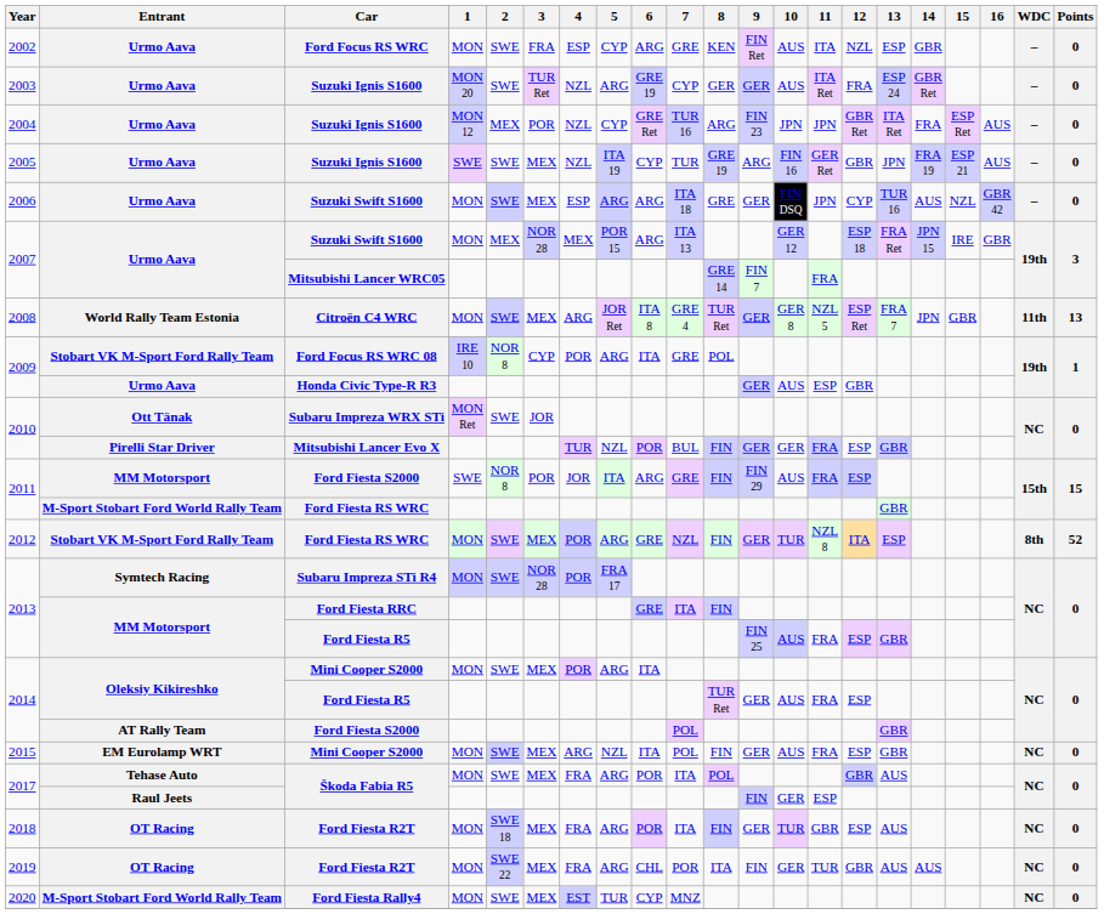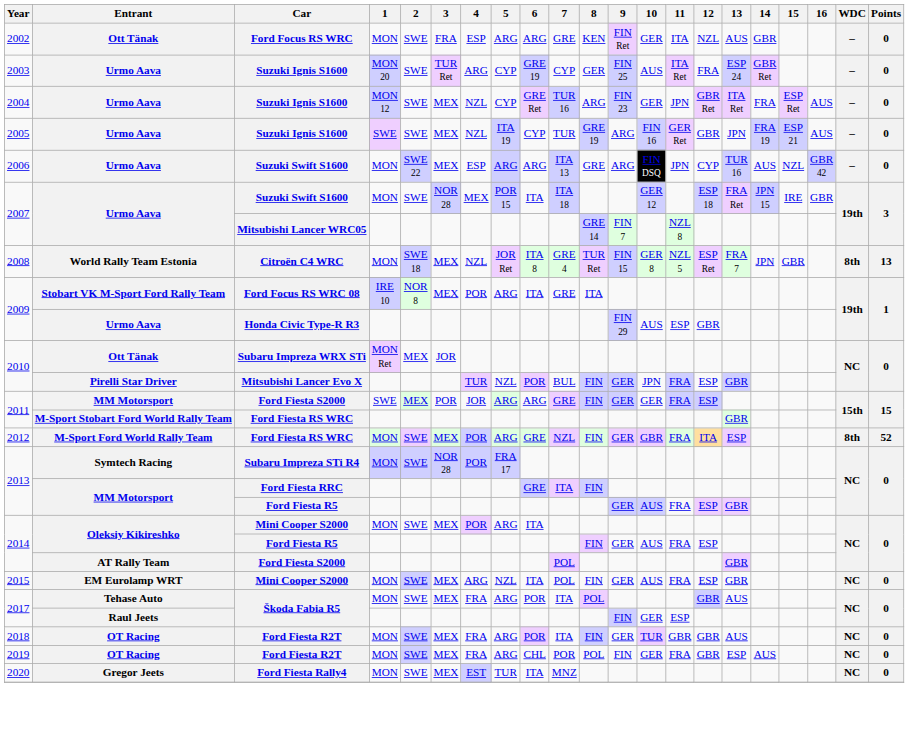 <table class="wikitable" border="1" style="text-align:center; font-size:90%;">
 <tr>
 <th>Year</th>
 <th>Entrant</th>
 <th>Car</th>
 <th>1</th>
 <th>2</th>
 <th>3</th>
 <th>4</th>
 <th>5</th>
 <th>6</th>
 <th>7</th>
 <th>8</th>
 <th>9</th>
 <th>10</th>
 <th>11</th>
 <th>12</th>
 <th>13</th>
 <th>14</th>
 <th>15</th>
 <th>16</th>
 <th>WDC</th>
 <th>Points</th>
 </tr>
 <tr>
 <td><a href='#'>2002</a></td>
-<th><a href='#'>Urmo Aava</a></th>
+<th><a href='#'>Ott Tänak</a></th>
 <th><a href='#'>Ford Focus RS WRC</a></th>
 <td><a href='#'>MON</a></td>
 <td><a href='#'>SWE</a></td>
 <td><a href='#'>FRA</a></td>
 <td><a href='#'>ESP</a></td>
-<td><a href='#'>CYP</a></td>
+<td><a href='#'>ARG</a></td>
 <td><a href='#'>ARG</a></td>
 <td><a href='#'>GRE</a></td>
 <td><a href='#'>KEN</a></td>
 <td style="background:#EFCFFF;"><a href='#'>FIN</a><br><small>Ret</small></td>
-<td><a href='#'>AUS</a></td>
+<td><a href='#'>GER</a></td>
 <td><a href='#'>ITA</a></td>
 <td><a href='#'>NZL</a></td>
-<td><a href='#'>ESP</a></td>
+<td><a href='#'>AUS</a></td>
 <td><a href='#'>GBR</a></td>
 <td></td>
 <td></td>
 <th>–</th>
 <th>0</th>
 </tr>
 <tr>
 <td><a href='#'>2003</a></td>
 <th><a href='#'>Urmo Aava</a></th>
 <th><a href='#'>Suzuki Ignis S1600</a></th>
 <td style="background:#CFCFFF;"><a href='#'>MON</a><br><small>20</small></td>
 <td><a href='#'>SWE</a></td>
 <td style="background:#EFCFFF;"><a href='#'>TUR</a><br><small>Ret</small></td>
-<td><a href='#'>NZL</a></td>
 <td><a href='#'>ARG</a></td>
+<td><a href='#'>CYP</a></td>
 <td style="background:#CFCFFF;"><a href='#'>GRE</a><br><small>19</small></td>
 <td><a href='#'>CYP</a></td>
 <td><a href='#'>GER</a></td>
-<td style="background:#CFCFFF;"><a href='#'>GER</a><br></td>
+<td style="background:#CFCFFF;"><a href='#'>FIN</a><br><small>25</small></td>
 <td><a href='#'>AUS</a></td>
 <td style="background:#EFCFFF;"><a href='#'>ITA</a><br><small>Ret</small></td>
 <td><a href='#'>FRA</a></td>
 <td style="background:#CFCFFF;"><a href='#'>ESP</a><br><small>24</small></td>
 <td style="background:#EFCFFF;"><a href='#'>GBR</a><br><small>Ret</small></td>
 <td></td>
 <td></td>
 <th>–</th>
 <th>0</th>
 </tr>
 <tr>
 <td><a href='#'>2004</a></td>
 <th><a href='#'>Urmo Aava</a></th>
 <th><a href='#'>Suzuki Ignis S1600</a></th>
 <td style="background:#CFCFFF;"><a href='#'>MON</a><br><small>12</small></td>
+<td><a href='#'>SWE</a></td>
 <td><a href='#'>MEX</a></td>
-<td><a href='#'>POR</a></td>
 <td><a href='#'>NZL</a></td>
 <td><a href='#'>CYP</a></td>
 <td style="background:#EFCFFF;"><a href='#'>GRE</a><br><small>Ret</small></td>
 <td style="background:#CFCFFF;"><a href='#'>TUR</a><br><small>16</small></td>
 <td><a href='#'>ARG</a></td>
 <td style="background:#CFCFFF;"><a href='#'>FIN</a><br><small>23</small></td>
-<td><a href='#'>JPN</a></td>
+<td><a href='#'>GER</a></td>
 <td><a href='#'>JPN</a></td>
 <td style="background:#EFCFFF;"><a href='#'>GBR</a><br><small>Ret</small></td>
 <td style="background:#EFCFFF;"><a href='#'>ITA</a><br><small>Ret</small></td>
 <td><a href='#'>FRA</a></td>
 <td style="background:#EFCFFF;"><a href='#'>ESP</a><br><small>Ret</small></td>
 <td><a href='#'>AUS</a></td>
 <th>–</th>
 <th>0</th>
 </tr>
 <tr>
 <td><a href='#'>2005</a></td>
 <th><a href='#'>Urmo Aava</a></th>
 <th><a href='#'>Suzuki Ignis S1600</a></th>
 <td style="background:#EFCFFF;"><a href='#'>SWE</a><br></td>
 <td><a href='#'>SWE</a></td>
 <td><a href='#'>MEX</a></td>
 <td><a href='#'>NZL</a></td>
 <td style="background:#CFCFFF;"><a href='#'>ITA</a><br><small>19</small></td>
 <td><a href='#'>CYP</a></td>
 <td><a href='#'>TUR</a></td>
 <td style="background:#CFCFFF;"><a href='#'>GRE</a><br><small>19</small></td>
 <td><a href='#'>ARG</a></td>
 <td style="background:#CFCFFF;"><a href='#'>FIN</a><br><small>16</small></td>
 <td style="background:#EFCFFF;"><a href='#'>GER</a><br><small>Ret</small></td>
 <td><a href='#'>GBR</a></td>
 <td><a href='#'>JPN</a></td>
 <td style="background:#CFCFFF;"><a href='#'>FRA</a><br><small>19</small></td>
 <td style="background:#CFCFFF;"><a href='#'>ESP</a><br><small>21</small></td>
 <td><a href='#'>AUS</a></td>
 <th>–</th>
 <th>0</th>
 </tr>
 <tr>
 <td><a href='#'>2006</a></td>
 <th><a href='#'>Urmo Aava</a></th>
 <th><a href='#'>Suzuki Swift S1600</a></th>
 <td><a href='#'>MON</a></td>
-<td style="background:#CFCFFF;"><a href='#'>SWE</a><br></td>
+<td style="background:#CFCFFF;"><a href='#'>SWE</a><br><small>22</small></td>
 <td><a href='#'>MEX</a></td>
 <td><a href='#'>ESP</a></td>
 <td style="background:#CFCFFF;"><a href='#'>ARG</a><br></td>
 <td><a href='#'>ARG</a></td>
-<td style="background:#CFCFFF;"><a href='#'>ITA</a><br><small>18</small></td>
+<td style="background:#CFCFFF;"><a href='#'>ITA</a><br><small>13</small></td>
 <td><a href='#'>GRE</a></td>
-<td><a href='#'>GER</a></td>
+<td><a href='#'>ARG</a></td>
 <td style="background:#000000; color:#ffffff"><a href='#'><span>FIN</span></a><br><small>DSQ</small></td>
 <td><a href='#'>JPN</a></td>
 <td><a href='#'>CYP</a></td>
 <td style="background:#CFCFFF;"><a href='#'>TUR</a><br><small>16</small></td>
 <td><a href='#'>AUS</a></td>
 <td><a href='#'>NZL</a></td>
 <td style="background:#CFCFFF;"><a href='#'>GBR</a><br><small>42</small></td>
 <th>–</th>
 <th>0</th>
 </tr>
 <tr>
 <td rowspan=2><a href='#'>2007</a></td>
 <th rowspan=2><a href='#'>Urmo Aava</a></th>
 <th><a href='#'>Suzuki Swift S1600</a></th>
 <td><a href='#'>MON</a></td>
-<td><a href='#'>MEX</a></td>
+<td><a href='#'>SWE</a></td>
 <td style="background:#CFCFFF;"><a href='#'>NOR</a><br><small>28</small></td>
 <td><a href='#'>MEX</a></td>
 <td style="background:#CFCFFF;"><a href='#'>POR</a><br><small>15</small></td>
-<td><a href='#'>ARG</a></td>
-<td style="background:#CFCFFF;"><a href='#'>ITA</a><br><small>13</small></td>
+<td><a href='#'>ITA</a></td>
+<td style="background:#CFCFFF;"><a href='#'>ITA</a><br><small>18</small></td>
 <td></td>
 <td></td>
 <td style="background:#CFCFFF;"><a href='#'>GER</a><br><small>12</small></td>
 <td></td>
 <td style="background:#CFCFFF;"><a href='#'>ESP</a><br><small>18</small></td>
 <td style="background:#EFCFFF;"><a href='#'>FRA</a><br><small>Ret</small></td>
 <td style="background:#CFCFFF;"><a href='#'>JPN</a><br><small>15</small></td>
 <td><a href='#'>IRE</a></td>
 <td><a href='#'>GBR</a></td>
 <th rowspan=2>19th</th>
 <th rowspan=2>3</th>
 </tr>
 <tr>
 <th><a href='#'>Mitsubishi Lancer WRC05</a></th>
 <td></td>
 <td></td>
 <td></td>
 <td></td>
 <td></td>
 <td></td>
 <td></td>
 <td style="background:#CFCFFF;"><a href='#'>GRE</a><br><small>14</small></td>
 <td style="background:#DFFFDF;"><a href='#'>FIN</a><br><small>7</small></td>
 <td></td>
-<td style="background:#DFFFDF;"><a href='#'>FRA</a><br></td>
+<td style="background:#DFFFDF;"><a href='#'>NZL</a><br><small>8</small></td>
 <td></td>
 <td></td>
 <td></td>
 <td></td>
 <td></td>
 </tr>
 <tr>
 <td><a href='#'>2008</a></td>
 <th>World Rally Team Estonia</th>
 <th><a href='#'>Citroën C4 WRC</a></th>
 <td><a href='#'>MON</a></td>
-<td style="background:#CFCFFF;"><a href='#'>SWE</a><br></td>
+<td style="background:#CFCFFF;"><a href='#'>SWE</a><br><small>18</small></td>
 <td><a href='#'>MEX</a></td>
-<td><a href='#'>ARG</a></td>
+<td><a href='#'>NZL</a></td>
 <td style="background:#EFCFFF;"><a href='#'>JOR</a><br><small>Ret</small></td>
 <td style="background:#DFFFDF;"><a href='#'>ITA</a><br><small>8</small></td>
 <td style="background:#DFFFDF;"><a href='#'>GRE</a><br><small>4</small></td>
 <td style="background:#EFCFFF;"><a href='#'>TUR</a><br><small>Ret</small></td>
-<td style="background:#CFCFFF;"><a href='#'>GER</a><br></td>
+<td style="background:#CFCFFF;"><a href='#'>FIN</a><br><small>15</small></td>
 <td style="background:#DFFFDF;"><a href='#'>GER</a><br><small>8</small></td>
 <td style="background:#DFFFDF;"><a href='#'>NZL</a><br><small>5</small></td>
 <td style="background:#EFCFFF;"><a href='#'>ESP</a><br><small>Ret</small></td>
 <td style="background:#DFFFDF;"><a href='#'>FRA</a><br><small>7</small></td>
 <td><a href='#'>JPN</a></td>
 <td><a href='#'>GBR</a></td>
 <td></td>
-<th>11th</th>
+<th>8th</th>
 <th>13</th>
 </tr>
 <tr>
 <td rowspan="2"><a href='#'>2009</a></td>
 <th><a href='#'>Stobart VK M-Sport Ford Rally Team</a></th>
 <th><a href='#'>Ford Focus RS WRC 08</a></th>
 <td style="background:#CFCFFF;"><a href='#'>IRE</a><br><small>10</small></td>
 <td style="background:#DFFFDF;"><a href='#'>NOR</a><br><small>8</small></td>
-<td><a href='#'>CYP</a></td>
+<td><a href='#'>MEX</a></td>
 <td><a href='#'>POR</a></td>
 <td><a href='#'>ARG</a></td>
 <td><a href='#'>ITA</a></td>
 <td><a href='#'>GRE</a></td>
-<td><a href='#'>POL</a></td>
+<td><a href='#'>ITA</a></td>
 <td></td>
 <td></td>
 <td></td>
 <td></td>
 <td></td>
 <td></td>
 <td></td>
 <td></td>
 <th rowspan="2">19th</th>
 <th rowspan="2">1</th>
 </tr>
 <tr>
 <th><a href='#'>Urmo Aava</a></th>
 <th><a href='#'>Honda Civic Type-R R3</a></th>
 <td></td>
 <td></td>
 <td></td>
 <td></td>
 <td></td>
 <td></td>
 <td></td>
 <td></td>
-<td style="background:#CFCFFF;"><a href='#'>GER</a><br></td>
+<td style="background:#CFCFFF;"><a href='#'>FIN</a><br><small>29</small></td>
 <td><a href='#'>AUS</a></td>
 <td><a href='#'>ESP</a></td>
 <td><a href='#'>GBR</a></td>
 <td></td>
 <td></td>
 <td></td>
 <td></td>
 </tr>
 <tr>
 <td rowspan=2><a href='#'>2010</a></td>
 <th><a href='#'>Ott Tänak</a></th>
 <th><a href='#'>Subaru Impreza WRX STi</a></th>
 <td style="background:#EFCFFF;"><a href='#'>MON</a><br><small>Ret</small></td>
-<td><a href='#'>SWE</a></td>
+<td><a href='#'>MEX</a></td>
 <td><a href='#'>JOR</a></td>
 <td></td>
 <td></td>
 <td></td>
 <td></td>
 <td></td>
 <td></td>
 <td></td>
 <td></td>
 <td></td>
 <td></td>
 <td></td>
 <td></td>
 <td></td>
 <th rowspan=2>NC</th>
 <th rowspan=2>0</th>
 </tr>
 <tr>
 <th><a href='#'>Pirelli Star Driver</a></th>
 <th><a href='#'>Mitsubishi Lancer Evo X</a></th>
 <td></td>
 <td></td>
 <td></td>
 <td style="background:#EFCFFF;"><a href='#'>TUR</a><br></td>
 <td><a href='#'>NZL</a></td>
 <td style="background:#EFCFFF;"><a href='#'>POR</a><br></td>
 <td><a href='#'>BUL</a></td>
 <td style="background:#CFCFFF;"><a href='#'>FIN</a><br></td>
 <td style="background:#CFCFFF;"><a href='#'>GER</a><br></td>
-<td><a href='#'>GER</a></td>
+<td><a href='#'>JPN</a></td>
 <td style="background:#CFCFFF;"><a href='#'>FRA</a><br></td>
 <td><a href='#'>ESP</a></td>
 <td style="background:#CFCFFF;"><a href='#'>GBR</a><br></td>
 <td></td>
 <td></td>
 <td></td>
 </tr>
 <tr>
 <td rowspan=2><a href='#'>2011</a></td>
 <th><a href='#'>MM Motorsport</a></th>
 <th><a href='#'>Ford Fiesta S2000</a></th>
 <td><a href='#'>SWE</a></td>
-<td style="background:#DFFFDF;"><a href='#'>NOR</a><br><small>8</small></td>
+<td style="background:#DFFFDF;"><a href='#'>MEX</a><br></td>
 <td><a href='#'>POR</a></td>
 <td><a href='#'>JOR</a></td>
-<td style="background:#DFFFDF;"><a href='#'>ITA</a><br></td>
+<td style="background:#DFFFDF;"><a href='#'>ARG</a><br></td>
 <td><a href='#'>ARG</a></td>
 <td style="background:#EFCFFF;"><a href='#'>GRE</a><br></td>
 <td style="background:#CFCFFF;"><a href='#'>FIN</a><br></td>
-<td style="background:#CFCFFF;"><a href='#'>FIN</a><br><small>29</small></td>
-<td><a href='#'>AUS</a></td>
+<td style="background:#CFCFFF;"><a href='#'>GER</a><br></td>
+<td><a href='#'>GER</a></td>
 <td style="background:#CFCFFF;"><a href='#'>FRA</a><br></td>
 <td style="background:#CFCFFF;"><a href='#'>ESP</a><br></td>
 <td></td>
 <td></td>
 <td></td>
 <td></td>
 <th rowspan=2>15th</th>
 <th rowspan=2>15</th>
 </tr>
 <tr>
 <th><a href='#'>M-Sport Stobart Ford World Rally Team</a></th>
 <th><a href='#'>Ford Fiesta RS WRC</a></th>
 <td></td>
 <td></td>
 <td></td>
 <td></td>
 <td></td>
 <td></td>
 <td></td>
 <td></td>
 <td></td>
 <td></td>
 <td></td>
 <td></td>
 <td style="background:#DFFFDF;"><a href='#'>GBR</a><br></td>
 <td></td>
 <td></td>
 <td></td>
 </tr>
 <tr>
 <td><a href='#'>2012</a></td>
-<th><a href='#'>Stobart VK M-Sport Ford Rally Team</a></th>
+<th><a href='#'>M-Sport Ford World Rally Team</a></th>
 <th><a href='#'>Ford Fiesta RS WRC</a></th>
 <td style="background:#DFFFDF;"><a href='#'>MON</a><br></td>
 <td style="background:#EFCFFF;"><a href='#'>SWE</a><br></td>
 <td style="background:#DFFFDF;"><a href='#'>MEX</a><br></td>
 <td style="background:#CFCFFF;"><a href='#'>POR</a><br></td>
 <td style="background:#DFFFDF;"><a href='#'>ARG</a><br></td>
 <td style="background:#DFFFDF;"><a href='#'>GRE</a><br></td>
 <td style="background:#EFCFFF;"><a href='#'>NZL</a><br></td>
 <td style="background:#DFFFDF;"><a href='#'>FIN</a><br></td>
 <td style="background:#EFCFFF;"><a href='#'>GER</a><br></td>
-<td style="background:#EFCFFF;"><a href='#'>TUR</a><br></td>
-<td style="background:#DFFFDF;"><a href='#'>NZL</a><br><small>8</small></td>
+<td style="background:#EFCFFF;"><a href='#'>GBR</a><br></td>
+<td style="background:#DFFFDF;"><a href='#'>FRA</a><br></td>
 <td style="background:#FFDF9F;"><a href='#'>ITA</a><br></td>
 <td style="background:#EFCFFF;"><a href='#'>ESP</a><br></td>
 <td></td>
 <td></td>
 <td></td>
 <th>8th</th>
 <th>52</th>
 </tr>
 <tr>
 <td rowspan=3><a href='#'>2013</a></td>
 <th>Symtech Racing</th>
 <th><a href='#'>Subaru Impreza STi R4</a></th>
 <td style="background:#CFCFFF;"><a href='#'>MON</a><br></td>
 <td style="background:#CFCFFF;"><a href='#'>SWE</a><br></td>
 <td style="background:#CFCFFF;"><a href='#'>NOR</a><br><small>28</small></td>
 <td style="background:#CFCFFF;"><a href='#'>POR</a><br></td>
 <td style="background:#CFCFFF;"><a href='#'>FRA</a><br><small>17</small></td>
 <td></td>
 <td></td>
 <td></td>
 <td></td>
 <td></td>
 <td></td>
 <td></td>
 <td></td>
 <td></td>
 <td></td>
 <td></td>
 <th rowspan=3>NC</th>
 <th rowspan=3>0</th>
 </tr>
 <tr>
 <th rowspan=2><a href='#'>MM Motorsport</a></th>
 <th><a href='#'>Ford Fiesta RRC</a></th>
 <td></td>
 <td></td>
 <td></td>
 <td></td>
 <td></td>
 <td style="background:#CFCFFF;"><a href='#'>GRE</a><br></td>
 <td style="background:#EFCFFF;"><a href='#'>ITA</a><br></td>
 <td style="background:#CFCFFF;"><a href='#'>FIN</a><br></td>
 <td></td>
 <td></td>
 <td></td>
 <td></td>
 <td></td>
 <td></td>
 <td></td>
 <td></td>
 </tr>
 <tr>
 <th><a href='#'>Ford Fiesta R5</a></th>
 <td></td>
 <td></td>
 <td></td>
 <td></td>
 <td></td>
 <td></td>
 <td></td>
 <td></td>
-<td style="background:#CFCFFF;"><a href='#'>FIN</a><br><small>25</small></td>
+<td style="background:#CFCFFF;"><a href='#'>GER</a><br></td>
 <td style="background:#CFCFFF;"><a href='#'>AUS</a><br></td>
 <td><a href='#'>FRA</a></td>
 <td style="background:#EFCFFF;"><a href='#'>ESP</a><br></td>
 <td style="background:#EFCFFF;"><a href='#'>GBR</a><br></td>
 <td></td>
 <td></td>
 <td></td>
 </tr>
 <tr>
 <td rowspan=3><a href='#'>2014</a></td>
 <th rowspan=2><a href='#'>Oleksiy Kikireshko</a></th>
 <th><a href='#'>Mini Cooper S2000</a></th>
 <td><a href='#'>MON</a></td>
 <td><a href='#'>SWE</a></td>
 <td><a href='#'>MEX</a></td>
 <td style="background:#EFCFFF;"><a href='#'>POR</a><br></td>
 <td><a href='#'>ARG</a></td>
 <td><a href='#'>ITA</a></td>
 <td></td>
 <td></td>
 <td></td>
 <td></td>
 <td></td>
 <td></td>
 <td></td>
 <td></td>
 <td></td>
 <td></td>
 <th rowspan=3>NC</th>
 <th rowspan=3>0</th>
 </tr>
 <tr>
 <th><a href='#'>Ford Fiesta R5</a></th>
 <td></td>
 <td></td>
 <td></td>
 <td></td>
 <td></td>
 <td></td>
 <td></td>
-<td style="background:#EFCFFF;"><a href='#'>TUR</a><br><small>Ret</small></td>
+<td style="background:#EFCFFF;"><a href='#'>FIN</a><br></td>
 <td><a href='#'>GER</a></td>
 <td><a href='#'>AUS</a></td>
 <td><a href='#'>FRA</a></td>
 <td><a href='#'>ESP</a></td>
 <td></td>
 <td></td>
 <td></td>
 </tr>
 <tr>
 <th>AT Rally Team</th>
 <th><a href='#'>Ford Fiesta S2000</a></th>
 <td></td>
 <td></td>
 <td></td>
 <td></td>
 <td></td>
 <td></td>
 <td style="background:#EFCFFF;"><a href='#'>POL</a><br></td>
 <td></td>
 <td></td>
 <td></td>
 <td></td>
 <td></td>
 <td style="background:#EFCFFF;"><a href='#'>GBR</a><br></td>
 <td></td>
 <td></td>
 <td></td>
 </tr>
 <tr>
 <td><a href='#'>2015</a></td>
 <th>EM Eurolamp WRT</th>
 <th><a href='#'>Mini Cooper S2000</a></th>
 <td><a href='#'>MON</a></td>
 <td style="background:#CFCFFF;"><a href='#'>SWE</a><br></td>
 <td><a href='#'>MEX</a></td>
 <td><a href='#'>ARG</a></td>
 <td><a href='#'>NZL</a></td>
 <td><a href='#'>ITA</a></td>
 <td><a href='#'>POL</a></td>
 <td><a href='#'>FIN</a></td>
 <td><a href='#'>GER</a></td>
 <td><a href='#'>AUS</a></td>
 <td><a href='#'>FRA</a></td>
 <td><a href='#'>ESP</a></td>
 <td><a href='#'>GBR</a></td>
 <td></td>
 <td></td>
 <td></td>
 <th>NC</th>
 <th>0</th>
 </tr>
 <tr>
 <td rowspan=2><a href='#'>2017</a></td>
 <th>Tehase Auto</th>
 <th rowspan=2><a href='#'>Škoda Fabia R5</a></th>
 <td><a href='#'>MON</a></td>
 <td><a href='#'>SWE</a></td>
 <td><a href='#'>MEX</a></td>
 <td><a href='#'>FRA</a></td>
 <td><a href='#'>ARG</a></td>
 <td><a href='#'>POR</a></td>
 <td><a href='#'>ITA</a></td>
 <td style="background:#EFCFFF;"><a href='#'>POL</a><br></td>
 <td></td>
 <td></td>
 <td></td>
 <td style="background:#CFCFFF;"><a href='#'>GBR</a><br></td>
 <td><a href='#'>AUS</a></td>
 <td></td>
 <td></td>
 <td></td>
 <th rowspan=2>NC</th>
 <th rowspan=2>0</th>
 </tr>
 <tr>
 <th>Raul Jeets</th>
 <td></td>
 <td></td>
 <td></td>
 <td></td>
 <td></td>
 <td></td>
 <td></td>
 <td></td>
 <td style="background:#CFCFFF;"><a href='#'>FIN</a><br></td>
 <td><a href='#'>GER</a></td>
 <td><a href='#'>ESP</a></td>
 <td></td>
 <td></td>
 <td></td>
 <td></td>
 <td></td>
 </tr>
 <tr>
 <td><a href='#'>2018</a></td>
 <th><a href='#'>OT Racing</a></th>
 <th><a href='#'>Ford Fiesta R2T</a></th>
 <td><a href='#'>MON</a></td>
-<td style="background:#CFCFFF;"><a href='#'>SWE</a><br><small>18</small></td>
+<td style="background:#CFCFFF;"><a href='#'>SWE</a><br></td>
 <td><a href='#'>MEX</a></td>
 <td><a href='#'>FRA</a></td>
 <td><a href='#'>ARG</a></td>
 <td style="background:#EFCFFF;"><a href='#'>POR</a><br></td>
 <td><a href='#'>ITA</a></td>
 <td style="background:#CFCFFF;"><a href='#'>FIN</a><br></td>
 <td><a href='#'>GER</a></td>
 <td style="background:#EFCFFF;"><a href='#'>TUR</a><br></td>
 <td><a href='#'>GBR</a></td>
-<td><a href='#'>ESP</a></td>
+<td><a href='#'>GBR</a></td>
 <td><a href='#'>AUS</a></td>
 <td></td>
 <td></td>
 <td></td>
 <th>NC</th>
 <th>0</th>
 </tr>
 <tr>
 <td><a href='#'>2019</a></td>
 <th><a href='#'>OT Racing</a></th>
 <th><a href='#'>Ford Fiesta R2T</a></th>
 <td><a href='#'>MON</a></td>
-<td style="background:#CFCFFF;"><a href='#'>SWE</a><br><small>22</small></td>
+<td style="background:#CFCFFF;"><a href='#'>SWE</a><br></td>
 <td><a href='#'>MEX</a></td>
 <td><a href='#'>FRA</a></td>
 <td><a href='#'>ARG</a></td>
 <td><a href='#'>CHL</a></td>
 <td><a href='#'>POR</a></td>
-<td><a href='#'>ITA</a></td>
+<td><a href='#'>POL</a></td>
 <td><a href='#'>FIN</a></td>
 <td><a href='#'>GER</a></td>
-<td><a href='#'>TUR</a></td>
+<td><a href='#'>FRA</a></td>
 <td><a href='#'>GBR</a></td>
-<td><a href='#'>AUS</a></td>
+<td><a href='#'>ESP</a></td>
 <td><a href='#'>AUS</a><br></td>
 <td></td>
 <td></td>
 <th>NC</th>
 <th>0</th>
 </tr>
 <tr>
 <td><a href='#'>2020</a></td>
-<th><a href='#'>M-Sport Stobart Ford World Rally Team</a></th>
+<th>Gregor Jeets</th>
 <th><a href='#'>Ford Fiesta Rally4</a></th>
 <td><a href='#'>MON</a></td>
 <td><a href='#'>SWE</a></td>
 <td><a href='#'>MEX</a></td>
 <td style="background:#CFCFFF"><a href='#'>EST</a><br></td>
 <td><a href='#'>TUR</a></td>
-<td><a href='#'>CYP</a></td>
+<td><a href='#'>ITA</a></td>
 <td><a href='#'>MNZ</a></td>
 <td></td>
 <td></td>
 <td></td>
 <td></td>
 <td></td>
 <td></td>
 <td></td>
 <td></td>
 <td></td>
 <th>NC</th>
 <th>0</th>
 </tr>
 <tr>
 </tr>
 <tr>
 </tr>
 </table>
